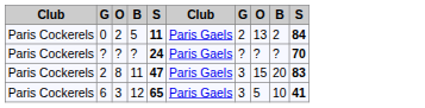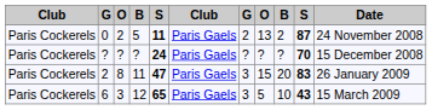 <table bgcolor="#f7f8ff" cellpadding="3" cellspacing="0" border="1" style="font-size: 95%; border: gray solid 1px; border-collapse: collapse;">
 <tr bgcolor="#CCCCCC">
 <th>Club</th>
 <th>G</th>
 <th>O</th>
 <th>B</th>
 <th>S</th>
 <th>Club</th>
 <th>G</th>
 <th>O</th>
 <th>B</th>
 <th>S</th>
+<th>Date</th>
 </tr>
 <tr>
 <td> Paris Cockerels</td>
 <td>0</td>
 <td>2</td>
 <td>5</td>
 <td><strong>11</strong></td>
 <td> <a href='#'>Paris Gaels</a></td>
 <td>2</td>
 <td>13</td>
 <td>2</td>
-<td><strong>84</strong></td>
+<td><strong>87</strong></td>
+<td>24 November 2008</td>
 </tr>
 <tr>
 <td> Paris Cockerels</td>
 <td>?</td>
 <td>?</td>
 <td>?</td>
 <td><strong>24</strong></td>
 <td> <a href='#'>Paris Gaels</a></td>
 <td>?</td>
 <td>?</td>
 <td>?</td>
 <td><strong>70</strong></td>
+<td>15 December 2008</td>
 </tr>
 <tr>
 <td> Paris Cockerels</td>
 <td>2</td>
 <td>8</td>
 <td>11</td>
 <td><strong>47</strong></td>
 <td> <a href='#'>Paris Gaels</a></td>
 <td>3</td>
 <td>15</td>
 <td>20</td>
 <td><strong>83</strong></td>
+<td>26 January 2009</td>
 </tr>
 <tr>
 <td> Paris Cockerels</td>
 <td>6</td>
 <td>3</td>
 <td>12</td>
 <td><strong>65</strong></td>
 <td> <a href='#'>Paris Gaels</a></td>
 <td>3</td>
 <td>5</td>
 <td>10</td>
-<td><strong>41</strong></td>
+<td><strong>43</strong></td>
+<td>15 March 2009</td>
 </tr>
 </table>
